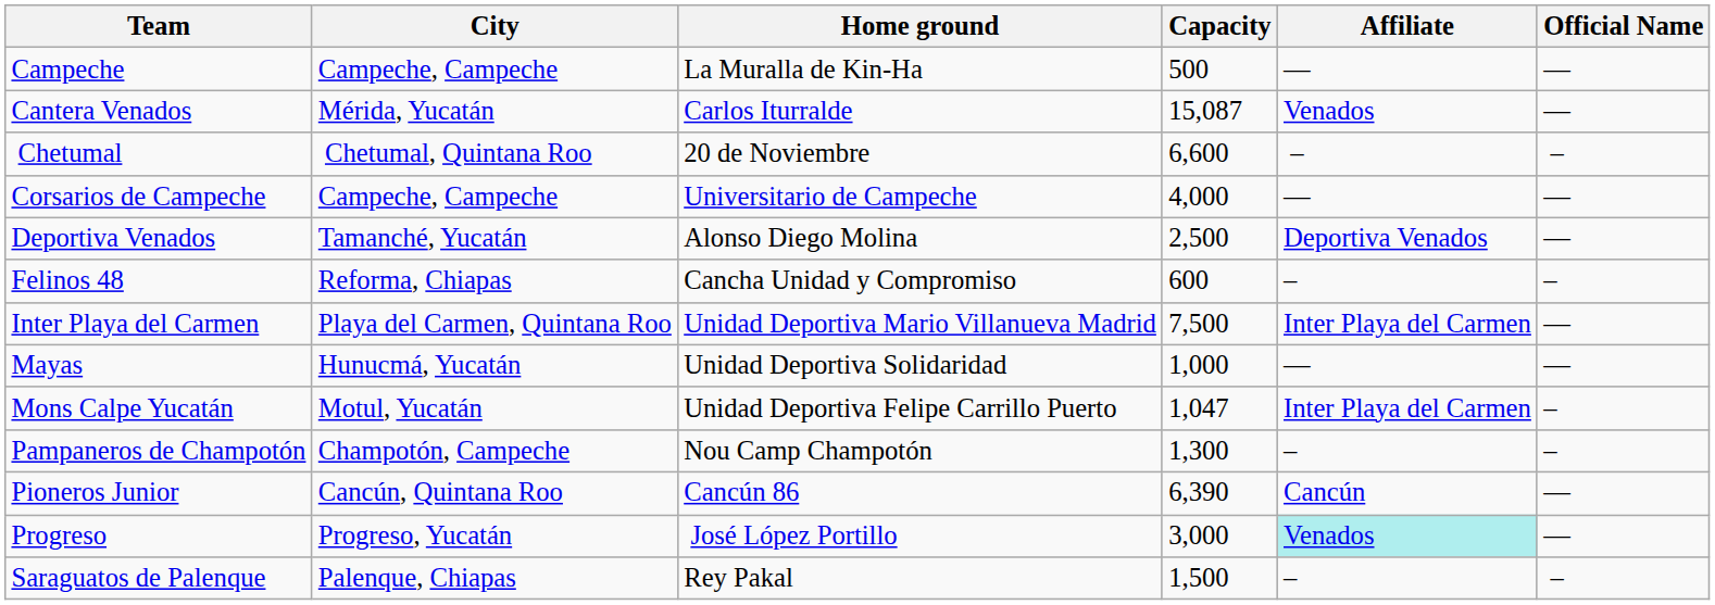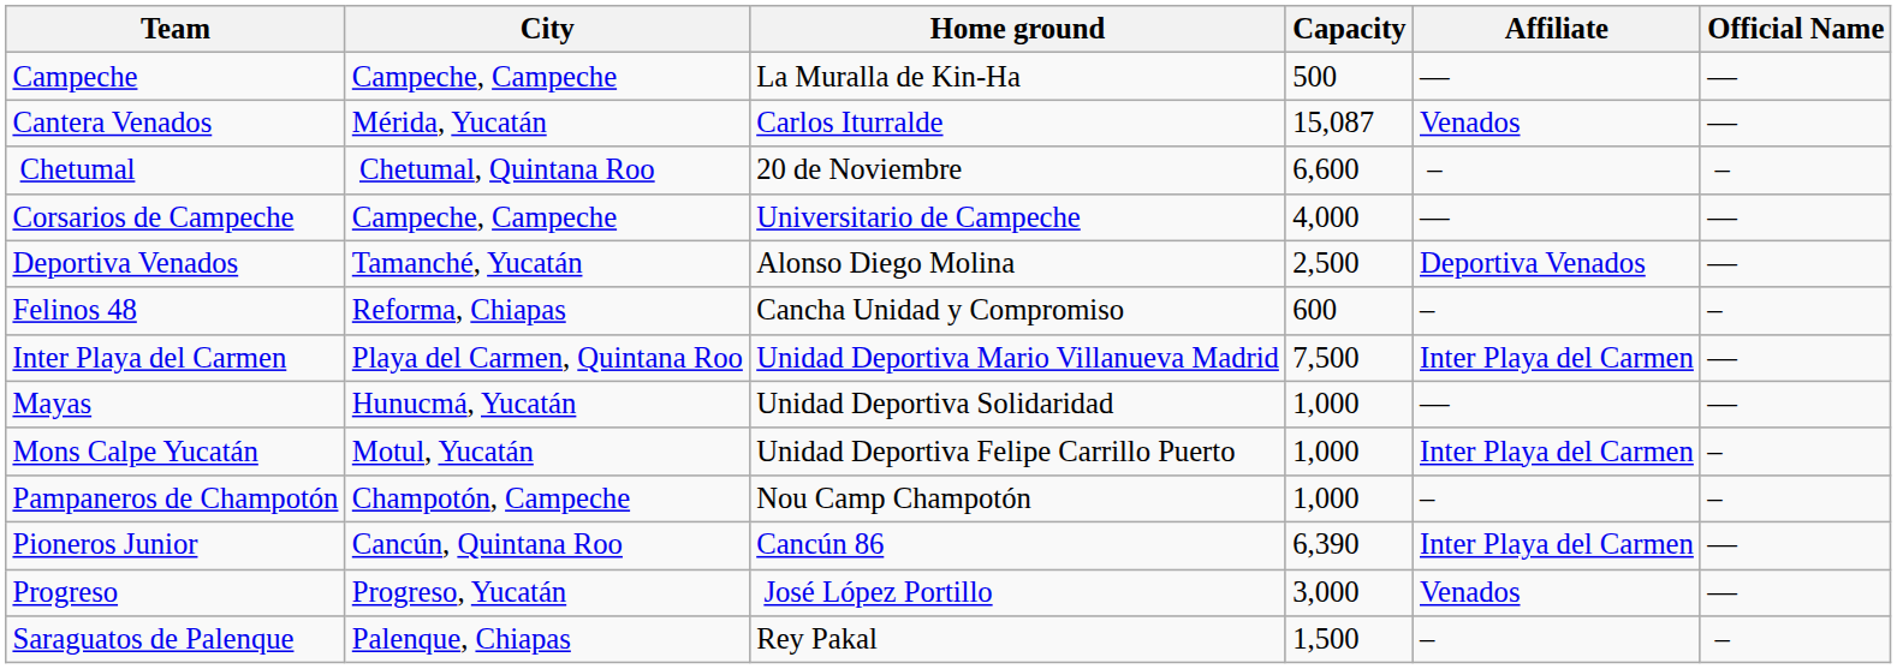 <table class="wikitable sortable">
 <tr>
 <th>Team</th>
 <th>City</th>
 <th>Home ground</th>
 <th>Capacity</th>
 <th>Affiliate</th>
 <th>Official Name</th>
 </tr>
 <tr>
 <td><a href='#'>Campeche</a></td>
 <td><a href='#'>Campeche</a>, <a href='#'>Campeche</a></td>
 <td>La Muralla de Kin-Ha</td>
 <td>500</td>
 <td>—</td>
 <td>—</td>
 </tr>
 <tr>
 <td><a href='#'>Cantera Venados</a></td>
 <td><a href='#'>Mérida</a>, <a href='#'>Yucatán</a></td>
 <td><a href='#'>Carlos Iturralde</a></td>
 <td>15,087</td>
 <td><a href='#'>Venados</a></td>
 <td>—</td>
 </tr>
 <tr>
 <td> <a href='#'>Chetumal</a> </td>
 <td> <a href='#'>Chetumal</a>, <a href='#'>Quintana Roo</a> </td>
 <td>20 de Noviembre</td>
 <td>6,600</td>
 <td> – </td>
 <td> –</td>
 </tr>
 <tr>
 <td><a href='#'>Corsarios de Campeche</a></td>
 <td><a href='#'>Campeche</a>, <a href='#'>Campeche</a></td>
 <td><a href='#'>Universitario de Campeche</a></td>
 <td>4,000</td>
 <td>—</td>
 <td>—</td>
 </tr>
 <tr>
 <td><a href='#'>Deportiva Venados</a></td>
 <td><a href='#'>Tamanché</a>, <a href='#'>Yucatán</a></td>
 <td>Alonso Diego Molina</td>
 <td>2,500</td>
 <td><a href='#'>Deportiva Venados</a></td>
 <td>—</td>
 </tr>
 <tr>
 <td><a href='#'>Felinos 48</a></td>
 <td><a href='#'>Reforma</a>, <a href='#'>Chiapas</a></td>
 <td>Cancha Unidad y Compromiso</td>
 <td>600</td>
 <td>– </td>
 <td>–</td>
 </tr>
 <tr>
 <td><a href='#'>Inter Playa del Carmen</a></td>
 <td><a href='#'>Playa del Carmen</a>, <a href='#'>Quintana Roo</a></td>
 <td><a href='#'>Unidad Deportiva Mario Villanueva Madrid</a></td>
 <td>7,500</td>
 <td><a href='#'>Inter Playa del Carmen</a></td>
 <td>—</td>
 </tr>
 <tr>
 <td><a href='#'>Mayas</a></td>
 <td><a href='#'>Hunucmá</a>, <a href='#'>Yucatán</a></td>
 <td>Unidad Deportiva Solidaridad</td>
 <td>1,000</td>
 <td>—</td>
 <td>—</td>
 </tr>
 <tr>
 <td><a href='#'>Mons Calpe Yucatán</a></td>
 <td><a href='#'>Motul</a>, <a href='#'>Yucatán</a></td>
 <td>Unidad Deportiva Felipe Carrillo Puerto</td>
-<td>1,047</td>
+<td>1,000</td>
 <td><a href='#'>Inter Playa del Carmen</a></td>
 <td>–</td>
 </tr>
 <tr>
 <td><a href='#'>Pampaneros de Champotón</a></td>
 <td><a href='#'>Champotón</a>, <a href='#'>Campeche</a></td>
 <td>Nou Camp Champotón</td>
-<td>1,300</td>
+<td>1,000</td>
 <td>– </td>
 <td>–</td>
 </tr>
 <tr>
 <td><a href='#'>Pioneros Junior</a></td>
 <td><a href='#'>Cancún</a>, <a href='#'>Quintana Roo</a></td>
 <td><a href='#'>Cancún 86</a></td>
 <td>6,390</td>
-<td><a href='#'>Cancún</a></td>
+<td><a href='#'>Inter Playa del Carmen</a></td>
 <td>—</td>
 </tr>
 <tr>
 <td><a href='#'>Progreso</a></td>
 <td><a href='#'>Progreso</a>, <a href='#'>Yucatán</a></td>
 <td> <a href='#'>José López Portillo</a> </td>
 <td>3,000</td>
-<td style="background: paleturquoise;"><a href='#'>Venados</a></td>
+<td><a href='#'>Venados</a></td>
 <td>—</td>
 </tr>
 <tr>
 <td><a href='#'>Saraguatos de Palenque</a></td>
 <td><a href='#'>Palenque</a>, <a href='#'>Chiapas</a></td>
 <td>Rey Pakal</td>
 <td>1,500</td>
 <td>– </td>
 <td> –</td>
 </tr>
 </table>
